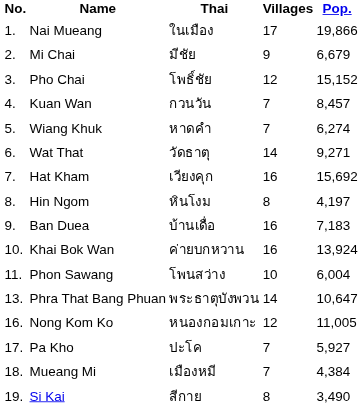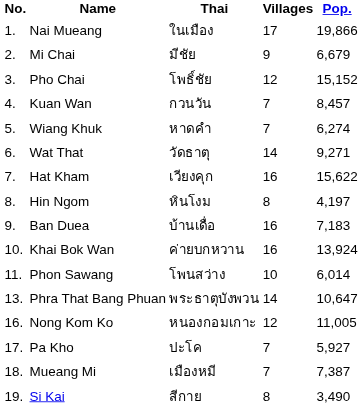 <table>
 <tr>
 <th>No.</th>
 <th>Name</th>
 <th>Thai</th>
 <th>Villages</th>
 <th><a href='#'>Pop.</a></th>
 </tr>
 <tr>
 <td>1.</td>
 <td>Nai Mueang</td>
 <td>ในเมือง</td>
 <td>17</td>
 <td>19,866</td>
 </tr>
 <tr>
 <td>2.</td>
 <td>Mi Chai</td>
 <td>มีชัย</td>
 <td>9</td>
 <td>6,679</td>
 </tr>
 <tr>
 <td>3.</td>
 <td>Pho Chai</td>
 <td>โพธิ์ชัย</td>
 <td>12</td>
 <td>15,152</td>
 </tr>
 <tr>
 <td>4.</td>
 <td>Kuan Wan</td>
 <td>กวนวัน</td>
 <td>7</td>
 <td>8,457</td>
 </tr>
 <tr>
 <td>5.</td>
 <td>Wiang Khuk</td>
 <td>หาดคำ</td>
 <td>7</td>
 <td>6,274</td>
 </tr>
 <tr>
 <td>6.</td>
 <td>Wat That</td>
 <td>วัดธาตุ</td>
 <td>14</td>
 <td>9,271</td>
 </tr>
 <tr>
 <td>7.</td>
 <td>Hat Kham</td>
 <td>เวียงคุก</td>
 <td>16</td>
-<td>15,692</td>
+<td>15,622</td>
 </tr>
 <tr>
 <td>8.</td>
 <td>Hin Ngom</td>
 <td>หินโงม</td>
 <td>8</td>
 <td>4,197</td>
 </tr>
 <tr>
 <td>9.</td>
 <td>Ban Duea</td>
 <td>บ้านเดื่อ</td>
 <td>16</td>
 <td>7,183</td>
 </tr>
 <tr>
 <td>10.</td>
 <td>Khai Bok Wan</td>
 <td>ค่ายบกหวาน</td>
 <td>16</td>
 <td>13,924</td>
 </tr>
 <tr>
 <td>11.</td>
 <td>Phon Sawang</td>
 <td>โพนสว่าง</td>
 <td>10</td>
-<td>6,004</td>
+<td>6,014</td>
 </tr>
 <tr>
 <td>13.</td>
 <td>Phra That Bang Phuan</td>
 <td>พระธาตุบังพวน</td>
 <td>14</td>
 <td>10,647</td>
 </tr>
 <tr>
 <td>16.</td>
 <td>Nong Kom Ko</td>
 <td>หนองกอมเกาะ</td>
 <td>12</td>
 <td>11,005</td>
 </tr>
 <tr>
 <td>17.</td>
 <td>Pa Kho</td>
 <td>ปะโค</td>
 <td>7</td>
 <td>5,927</td>
 </tr>
 <tr>
 <td>18.</td>
 <td>Mueang Mi</td>
 <td>เมืองหมี</td>
 <td>7</td>
-<td>4,384</td>
+<td>7,387</td>
 </tr>
 <tr>
 <td>19.</td>
 <td><a href='#'>Si Kai</a></td>
 <td>สีกาย</td>
 <td>8</td>
 <td>3,490</td>
 </tr>
 </table>
